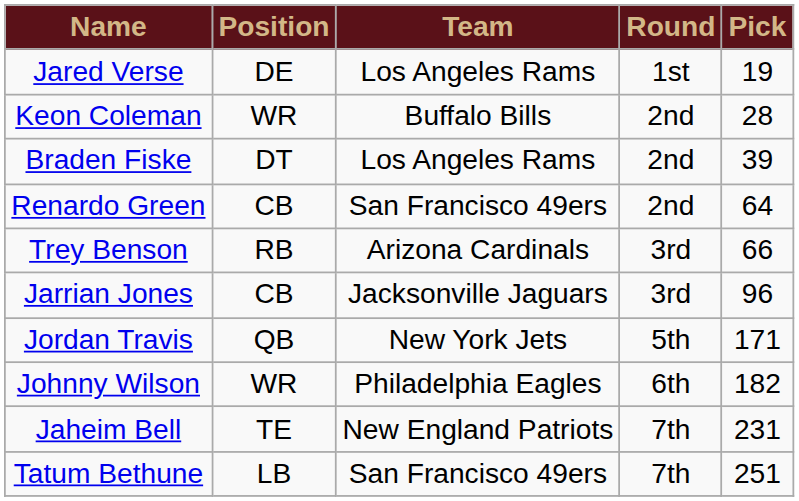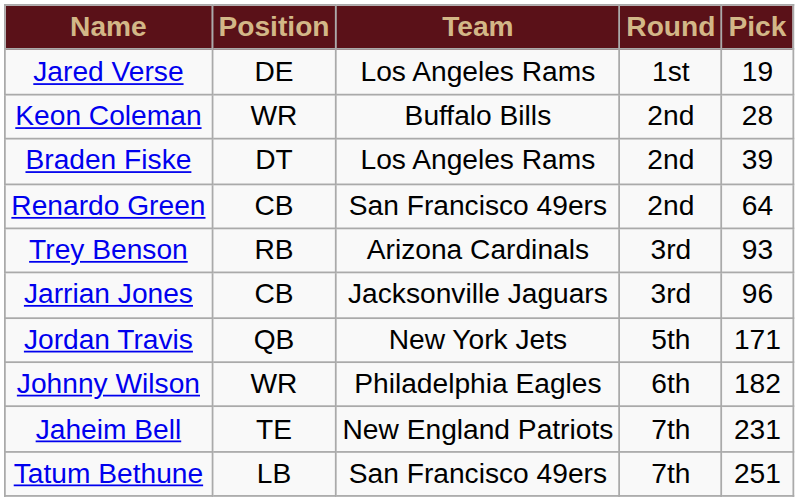 <table class="wikitable" style="text-align: center;">
 <tr>
 <th style="background:#5a1118; color:#d3b787;">Name</th>
 <th style="background:#5a1118; color:#d3b787;">Position</th>
 <th style="background:#5a1118; color:#d3b787;">Team</th>
 <th style="background:#5a1118; color:#d3b787;">Round</th>
 <th style="background:#5a1118; color:#d3b787;">Pick</th>
 </tr>
 <tr>
 <td><a href='#'>Jared Verse</a></td>
 <td>DE</td>
 <td>Los Angeles Rams</td>
 <td>1st</td>
 <td>19</td>
 </tr>
 <tr>
 <td><a href='#'>Keon Coleman</a></td>
 <td>WR</td>
 <td>Buffalo Bills</td>
 <td>2nd</td>
 <td>28</td>
 </tr>
 <tr>
 <td><a href='#'>Braden Fiske</a></td>
 <td>DT</td>
 <td>Los Angeles Rams</td>
 <td>2nd</td>
 <td>39</td>
 </tr>
 <tr>
 <td><a href='#'>Renardo Green</a></td>
 <td>CB</td>
 <td>San Francisco 49ers</td>
 <td>2nd</td>
 <td>64</td>
 </tr>
 <tr>
 <td><a href='#'>Trey Benson</a></td>
 <td>RB</td>
 <td>Arizona Cardinals</td>
 <td>3rd</td>
-<td>66</td>
+<td>93</td>
 </tr>
 <tr>
 <td><a href='#'>Jarrian Jones</a></td>
 <td>CB</td>
 <td>Jacksonville Jaguars</td>
 <td>3rd</td>
 <td>96</td>
 </tr>
 <tr>
 <td><a href='#'>Jordan Travis</a></td>
 <td>QB</td>
 <td>New York Jets</td>
 <td>5th</td>
 <td>171</td>
 </tr>
 <tr>
 <td><a href='#'>Johnny Wilson</a></td>
 <td>WR</td>
 <td>Philadelphia Eagles</td>
 <td>6th</td>
 <td>182</td>
 </tr>
 <tr>
 <td><a href='#'>Jaheim Bell</a></td>
 <td>TE</td>
 <td>New England Patriots</td>
 <td>7th</td>
 <td>231</td>
 </tr>
 <tr>
 <td><a href='#'>Tatum Bethune</a></td>
 <td>LB</td>
 <td>San Francisco 49ers</td>
 <td>7th</td>
 <td>251</td>
 </tr>
 </table>
